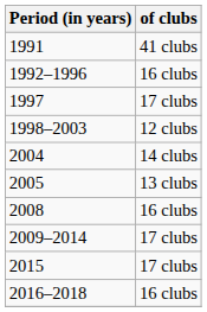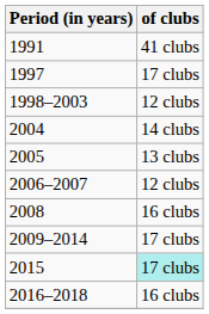 <table class="wikitable sortable mw-collapsible">
 <tr>
 <th>Period (in years)</th>
 <th> of clubs</th>
 </tr>
 <tr>
 <td>1991</td>
 <td>41 clubs</td>
-</tr>
-<tr>
-<td>1992–1996</td>
-<td>16 clubs</td>
 </tr>
 <tr>
 <td>1997</td>
 <td>17 clubs</td>
 </tr>
 <tr>
 <td>1998–2003</td>
 <td>12 clubs</td>
 </tr>
 <tr>
 <td>2004</td>
 <td>14 clubs</td>
 </tr>
 <tr>
 <td>2005</td>
 <td>13 clubs</td>
 </tr>
 <tr>
+<td>2006–2007</td>
+<td>12 clubs</td>
+</tr>
+<tr>
 <td>2008</td>
 <td>16 clubs</td>
 </tr>
 <tr>
 <td>2009–2014</td>
 <td>17 clubs</td>
 </tr>
 <tr>
 <td>2015</td>
-<td>17 clubs</td>
+<td style="background: paleturquoise;">17 clubs</td>
 </tr>
 <tr>
 <td>2016–2018</td>
 <td>16 clubs</td>
 </tr>
 <tr>
 </tr>
 </table>
